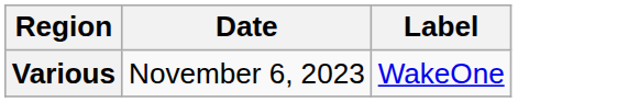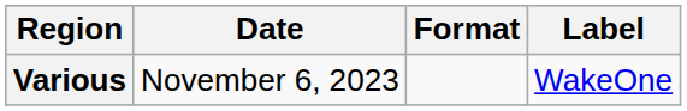 <table class="wikitable plainrowheaders">
 <tr>
 <th scope="col">Region</th>
 <th scope="col">Date</th>
+<th scope="col">Format</th>
 <th scope="col">Label</th>
 </tr>
 <tr>
 <th scope="row">Various</th>
 <td>November 6, 2023</td>
+<td></td>
 <td><a href='#'>WakeOne</a></td>
 </tr>
 </table>
